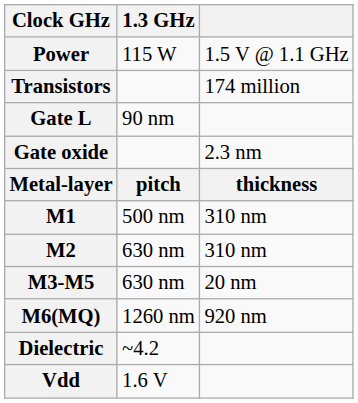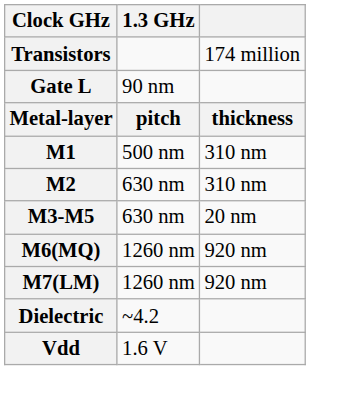 <table class="wikitable">
 <tr>
 <th>Clock GHz</th>
 <th>1.3 GHz</th>
 <th></th>
-</tr>
-<tr>
-<th>Power</th>
-<td>115 W</td>
-<td>1.5 V @ 1.1 GHz</td>
 </tr>
 <tr>
 <th>Transistors</th>
 <td></td>
 <td>174 million</td>
 </tr>
 <tr>
 <th>Gate L</th>
 <td>90 nm</td>
 <td></td>
-</tr>
-<tr>
-<th>Gate oxide</th>
-<td></td>
-<td>2.3 nm</td>
 </tr>
 <tr>
 <th>Metal-layer</th>
 <th>pitch</th>
 <th>thickness</th>
 </tr>
 <tr>
 <th>M1</th>
 <td>500 nm</td>
 <td>310 nm</td>
 </tr>
 <tr>
 <th>M2</th>
 <td>630 nm</td>
 <td>310 nm</td>
 </tr>
 <tr>
 <th>M3-M5</th>
 <td>630 nm</td>
 <td>20 nm</td>
 </tr>
 <tr>
 <th>M6(MQ)</th>
 <td>1260 nm</td>
 <td>920 nm</td>
 </tr>
 <tr>
+<th>M7(LM)</th>
+<td>1260 nm</td>
+<td>920 nm</td>
+</tr>
+<tr>
 <th>Dielectric</th>
 <td>~4.2</td>
 <td></td>
 </tr>
 <tr>
 <th>Vdd</th>
 <td>1.6 V</td>
 <td></td>
 </tr>
 </table>
